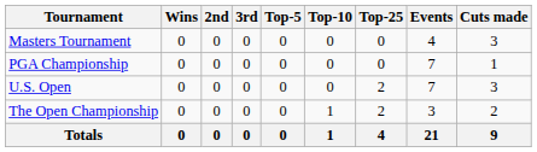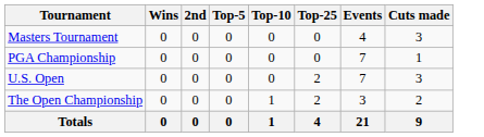 <table class=wikitable style=text-align:center>
 <tr>
 <th>Tournament</th>
 <th>Wins</th>
 <th>2nd</th>
-<th>3rd</th>
 <th>Top-5</th>
 <th>Top-10</th>
 <th>Top-25</th>
 <th>Events</th>
 <th>Cuts made</th>
 </tr>
 <tr>
 <td align=left><a href='#'>Masters Tournament</a></td>
-<td>0</td>
 <td>0</td>
 <td>0</td>
 <td>0</td>
 <td>0</td>
 <td>0</td>
 <td>4</td>
 <td>3</td>
 </tr>
 <tr>
 <td align=left><a href='#'>PGA Championship</a></td>
 <td>0</td>
 <td>0</td>
 <td>0</td>
 <td>0</td>
 <td>0</td>
-<td>0</td>
 <td>7</td>
 <td>1</td>
 </tr>
 <tr>
 <td align=left><a href='#'>U.S. Open</a></td>
-<td>0</td>
 <td>0</td>
 <td>0</td>
 <td>0</td>
 <td>0</td>
 <td>2</td>
 <td>7</td>
 <td>3</td>
 </tr>
 <tr>
 <td align=left><a href='#'>The Open Championship</a></td>
 <td>0</td>
 <td>0</td>
 <td>0</td>
-<td>0</td>
 <td>1</td>
 <td>2</td>
 <td>3</td>
 <td>2</td>
 </tr>
 <tr>
 <th>Totals</th>
 <th>0</th>
 <th>0</th>
 <th>0</th>
-<th>0</th>
 <th>1</th>
 <th>4</th>
 <th>21</th>
 <th>9</th>
 </tr>
 </table>
